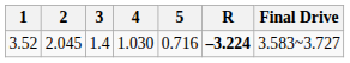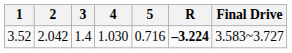 <table class="wikitable" border="1">
 <tr>
 <th>1</th>
 <th>2</th>
 <th>3</th>
 <th>4</th>
 <th>5</th>
 <th>R</th>
 <th>Final Drive</th>
 </tr>
 <tr>
 <td>3.52</td>
-<td>2.045</td>
+<td>2.042</td>
 <td>1.4</td>
 <td>1.030</td>
 <td>0.716</td>
 <td><strong>–3.224</strong></td>
 <td>3.583~3.727</td>
 </tr>
 </table>
